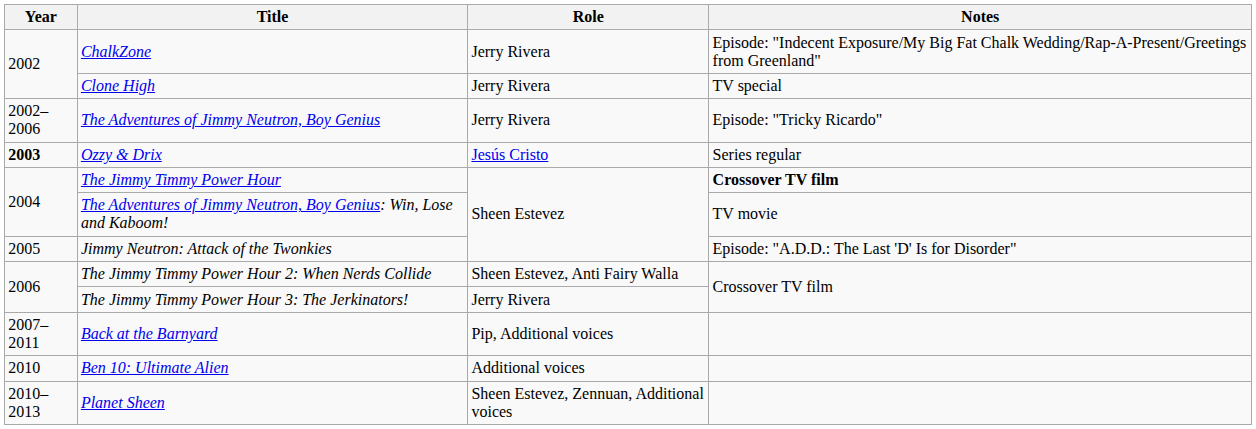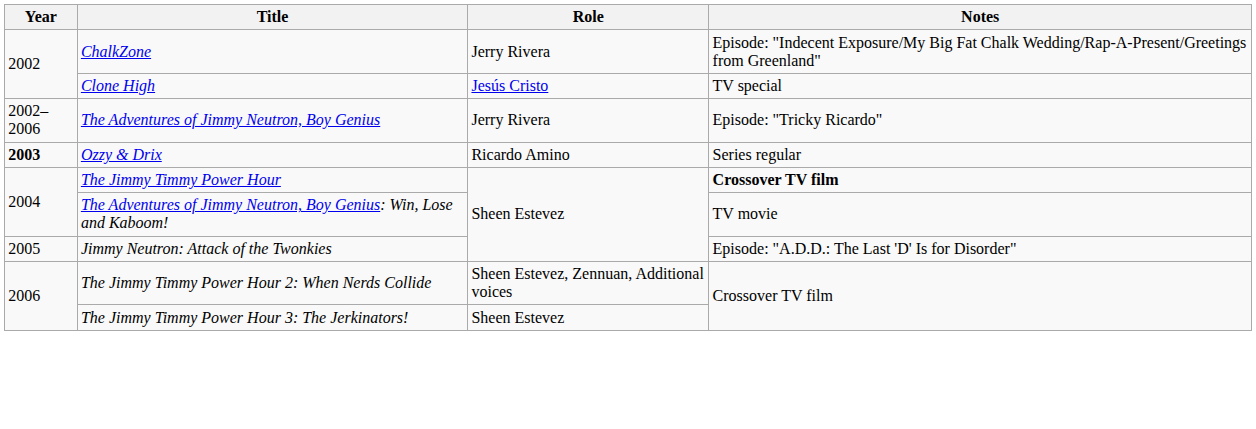 <table class="wikitable">
 <tr>
 <th>Year</th>
 <th>Title</th>
 <th>Role</th>
 <th>Notes</th>
 </tr>
 <tr>
 <td rowspan=2>2002</td>
 <td><em><a href='#'>ChalkZone</a></em></td>
 <td>Jerry Rivera</td>
 <td>Episode: "Indecent Exposure/My Big Fat Chalk Wedding/Rap-A-Present/Greetings from Greenland"</td>
 </tr>
 <tr>
 <td><em><a href='#'>Clone High</a></em></td>
-<td>Jerry Rivera</td>
+<td><a href='#'>Jesús Cristo</a></td>
 <td>TV special</td>
 </tr>
 <tr>
 <td>2002–2006</td>
 <td><em><a href='#'>The Adventures of Jimmy Neutron, Boy Genius</a></em></td>
 <td>Jerry Rivera</td>
 <td>Episode: "Tricky Ricardo"</td>
 </tr>
 <tr>
 <td><strong>2003</strong></td>
 <td><em><a href='#'>Ozzy & Drix</a></em></td>
-<td><a href='#'>Jesús Cristo</a></td>
+<td>Ricardo Amino</td>
 <td>Series regular</td>
 </tr>
 <tr>
 <td rowspan=2>2004</td>
 <td><em><a href='#'>The Jimmy Timmy Power Hour</a></em></td>
 <td rowspan=3>Sheen Estevez</td>
 <td><strong>Crossover TV film</strong></td>
 </tr>
 <tr>
 <td><em><a href='#'>The Adventures of Jimmy Neutron, Boy Genius</a>: Win, Lose and Kaboom!</em></td>
 <td>TV movie</td>
 </tr>
 <tr>
 <td>2005</td>
 <td><em>Jimmy Neutron: Attack of the Twonkies</em></td>
 <td>Episode: "A.D.D.: The Last 'D' Is for Disorder"</td>
 </tr>
 <tr>
 <td rowspan=2>2006</td>
 <td><em>The Jimmy Timmy Power Hour 2: When Nerds Collide</em></td>
-<td>Sheen Estevez, Anti Fairy Walla</td>
+<td>Sheen Estevez, Zennuan, Additional voices</td>
 <td rowspan=2>Crossover TV film</td>
 </tr>
 <tr>
 <td><em>The Jimmy Timmy Power Hour 3: The Jerkinators!</em></td>
-<td>Jerry Rivera</td>
-</tr>
-<tr>
-<td>2007–2011</td>
-<td><em><a href='#'>Back at the Barnyard</a></em></td>
-<td>Pip, Additional voices</td>
-<td></td>
-</tr>
-<tr>
-<td>2010</td>
-<td><em><a href='#'>Ben 10: Ultimate Alien</a></em></td>
-<td>Additional voices</td>
-<td></td>
-</tr>
-<tr>
-<td>2010–2013</td>
-<td><em><a href='#'>Planet Sheen</a></em></td>
-<td>Sheen Estevez, Zennuan, Additional voices</td>
-<td></td>
+<td>Sheen Estevez</td>
 </tr>
 </table>
